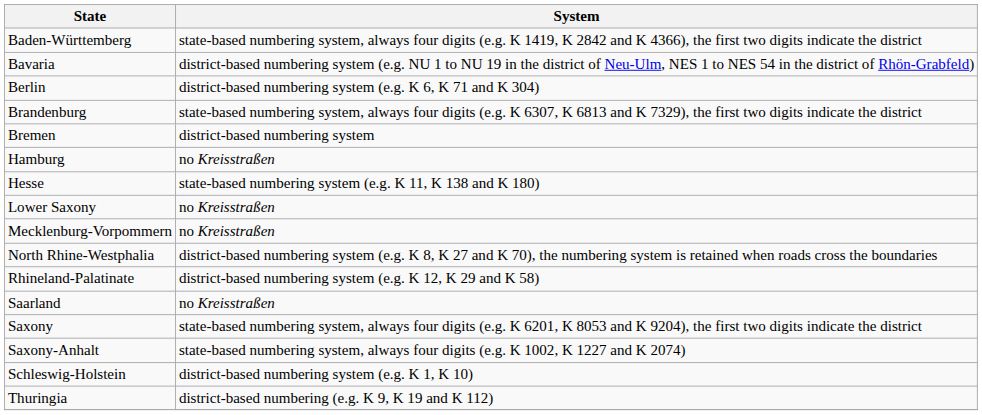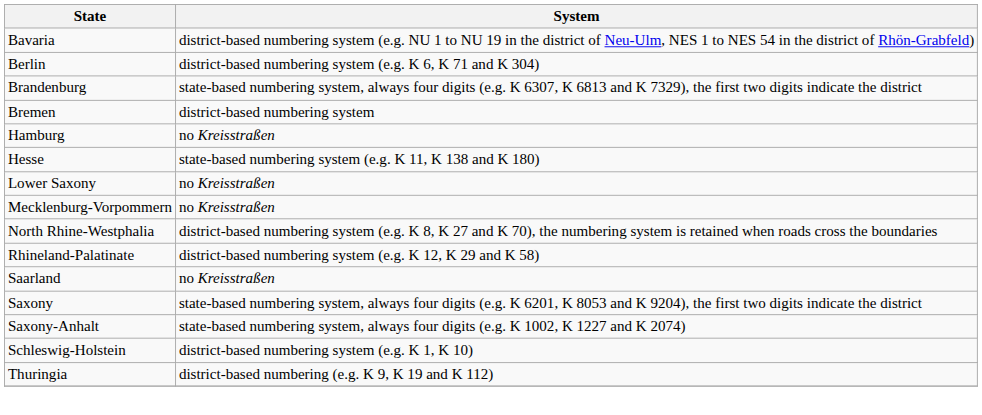 <table class="wikitable">
 <tr>
 <th>State</th>
 <th>System</th>
-</tr>
-<tr>
-<td>Baden-Württemberg</td>
-<td>state-based numbering system, always four digits (e.g. K 1419, K 2842 and K 4366), the first two digits indicate the district</td>
 </tr>
 <tr>
 <td>Bavaria</td>
 <td>district-based numbering system (e.g. NU 1 to NU 19 in the district of <a href='#'>Neu-Ulm</a>, NES 1 to NES 54 in the district of <a href='#'>Rhön-Grabfeld</a>)</td>
 </tr>
 <tr>
 <td>Berlin</td>
 <td>district-based numbering system (e.g. K 6, K 71 and K 304)</td>
 </tr>
 <tr>
 <td>Brandenburg</td>
 <td>state-based numbering system, always four digits (e.g. K 6307, K 6813 and K 7329), the first two digits indicate the district</td>
 </tr>
 <tr>
 <td>Bremen</td>
 <td>district-based numbering system</td>
 </tr>
 <tr>
 <td>Hamburg</td>
 <td>no <em>Kreisstraßen</em></td>
 </tr>
 <tr>
 <td>Hesse</td>
 <td>state-based numbering system (e.g. K 11, K 138 and K 180)</td>
 </tr>
 <tr>
 <td>Lower Saxony</td>
 <td>no <em>Kreisstraßen</em></td>
 </tr>
 <tr>
 <td>Mecklenburg-Vorpommern</td>
 <td>no <em>Kreisstraßen</em></td>
 </tr>
 <tr>
 <td>North Rhine-Westphalia</td>
 <td>district-based numbering system (e.g. K 8, K 27 and K 70), the numbering system is retained when roads cross the boundaries</td>
 </tr>
 <tr>
 <td>Rhineland-Palatinate</td>
 <td>district-based numbering system (e.g. K 12, K 29 and K 58)</td>
 </tr>
 <tr>
 <td>Saarland</td>
 <td>no <em>Kreisstraßen</em></td>
 </tr>
 <tr>
 <td>Saxony</td>
 <td>state-based numbering system, always four digits (e.g. K 6201, K 8053 and K 9204), the first two digits indicate the district</td>
 </tr>
 <tr>
 <td>Saxony-Anhalt</td>
 <td>state-based numbering system, always four digits (e.g. K 1002, K 1227 and K 2074)</td>
 </tr>
 <tr>
 <td>Schleswig-Holstein</td>
 <td>district-based numbering system (e.g. K 1, K 10)</td>
 </tr>
 <tr>
 <td>Thuringia</td>
 <td>district-based numbering (e.g. K 9, K 19 and K 112)</td>
 </tr>
 <tr>
 </tr>
 </table>
